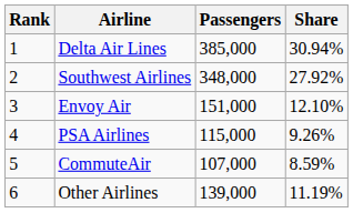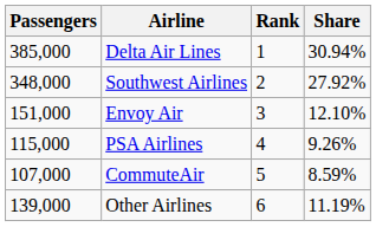 <table class="wikitable sortable" style="font-size: 95%">
 <tr>
+<th>Passengers</th>
+<th>Airline</th>
 <th>Rank</th>
-<th>Airline</th>
-<th>Passengers</th>
 <th>Share</th>
 </tr>
 <tr>
+<td>385,000</td>
+<td><a href='#'>Delta Air Lines</a></td>
 <td>1</td>
-<td><a href='#'>Delta Air Lines</a></td>
-<td>385,000</td>
 <td>30.94%</td>
 </tr>
 <tr>
+<td>348,000</td>
+<td><a href='#'>Southwest Airlines</a></td>
 <td>2</td>
-<td><a href='#'>Southwest Airlines</a></td>
-<td>348,000</td>
 <td>27.92%</td>
 </tr>
 <tr>
+<td>151,000</td>
+<td><a href='#'>Envoy Air</a></td>
 <td>3</td>
-<td><a href='#'>Envoy Air</a></td>
-<td>151,000</td>
 <td>12.10%</td>
 </tr>
 <tr>
+<td>115,000</td>
+<td><a href='#'>PSA Airlines</a></td>
 <td>4</td>
-<td><a href='#'>PSA Airlines</a></td>
-<td>115,000</td>
 <td>9.26%</td>
 </tr>
 <tr>
+<td>107,000</td>
+<td><a href='#'>CommuteAir</a></td>
 <td>5</td>
-<td><a href='#'>CommuteAir</a></td>
-<td>107,000</td>
 <td>8.59%</td>
 </tr>
 <tr>
+<td>139,000</td>
+<td>Other Airlines</td>
 <td>6</td>
-<td>Other Airlines</td>
-<td>139,000</td>
 <td>11.19%</td>
 </tr>
 </table>
